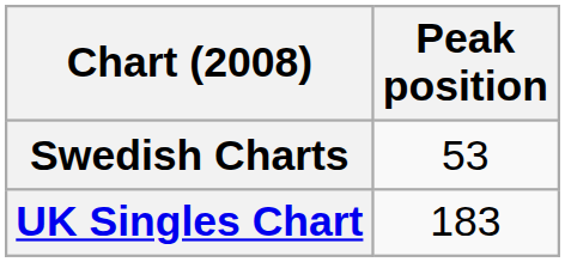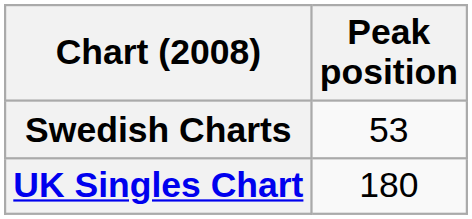 <table class="wikitable sortable plainrowheaders" style="text-align:center">
 <tr>
 <th scope="col">Chart (2008)</th>
 <th scope="col">Peak<br>position</th>
 </tr>
 <tr>
 <th scope="row">Swedish Charts</th>
 <td>53</td>
 </tr>
 <tr>
 <th scope="row"><a href='#'>UK Singles Chart</a></th>
-<td>183</td>
+<td>180</td>
 </tr>
 </table>
